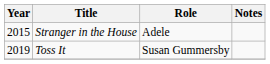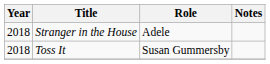 <table class="wikitable sortable">
 <tr>
 <th>Year</th>
 <th>Title</th>
 <th>Role</th>
 <th class="unsortable">Notes</th>
 </tr>
 <tr>
-<td>2015</td>
+<td>2018</td>
 <td><em>Stranger in the House</em></td>
 <td>Adele</td>
 <td></td>
 </tr>
 <tr>
-<td>2019</td>
+<td>2018</td>
 <td><em>Toss It</em></td>
 <td>Susan Gummersby</td>
 <td></td>
 </tr>
 <tr>
 </tr>
 </table>
